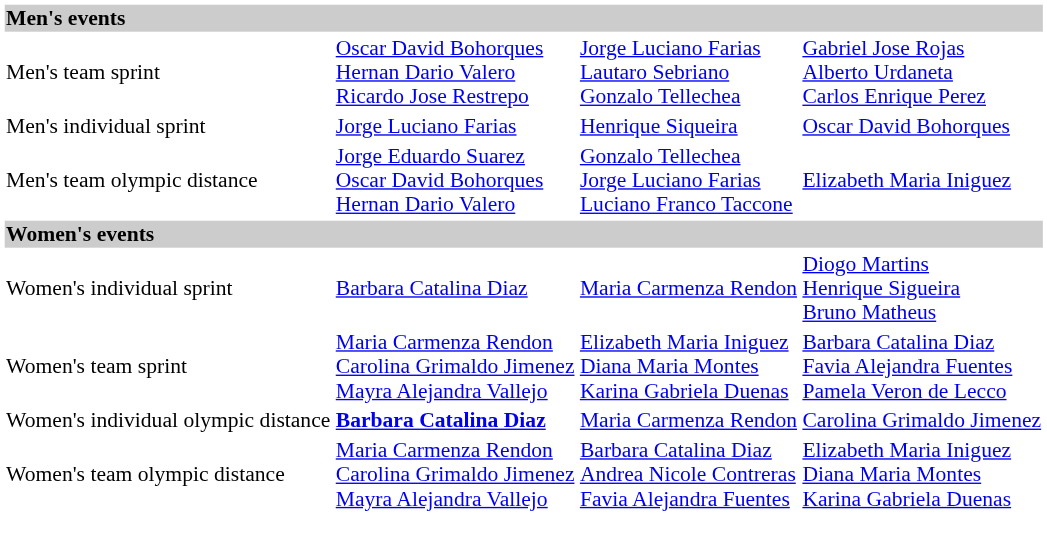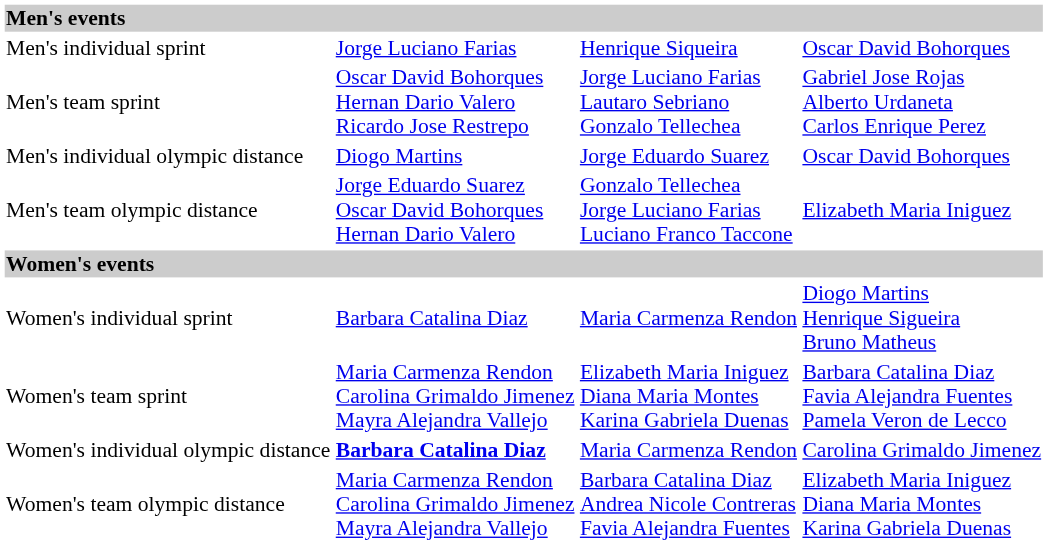 <table>
 <tr bgcolor="#cccccc">
 <td colspan=4><strong>Men's events</strong></td>
+</tr>
+<tr>
+<td>Men's individual sprint<br></td>
+<td><a href='#'>Jorge Luciano Farias</a><br><em></em></td>
+<td><a href='#'>Henrique Siqueira</a><br><em></em></td>
+<td><a href='#'>Oscar David Bohorques</a><br><em></em></td>
 </tr>
 <tr>
 <td>Men's team sprint<br></td>
 <td><a href='#'>Oscar David Bohorques</a><br><a href='#'>Hernan Dario Valero</a><br><a href='#'>Ricardo Jose Restrepo</a><br><em></em></td>
 <td><a href='#'>Jorge Luciano Farias</a><br><a href='#'>Lautaro Sebriano</a><br><a href='#'>Gonzalo Tellechea</a><br><em></em></td>
 <td><a href='#'>Gabriel Jose Rojas</a><br><a href='#'>Alberto Urdaneta</a><br><a href='#'>Carlos Enrique Perez</a><br><em></em></td>
 </tr>
 <tr>
-<td>Men's individual sprint<br></td>
-<td><a href='#'>Jorge Luciano Farias</a><br><em></em></td>
-<td><a href='#'>Henrique Siqueira</a><br><em></em></td>
+<td>Men's individual olympic distance<br></td>
+<td><a href='#'>Diogo Martins</a><br><em></em></td>
+<td><a href='#'>Jorge Eduardo Suarez</a><br><em></em></td>
 <td><a href='#'>Oscar David Bohorques</a><br><em></em></td>
 </tr>
 <tr>
 <td>Men's team olympic distance<br></td>
 <td><a href='#'>Jorge Eduardo Suarez</a><br><a href='#'>Oscar David Bohorques</a><br><a href='#'>Hernan Dario Valero</a><br><em></em></td>
 <td><a href='#'>Gonzalo Tellechea</a><br><a href='#'>Jorge Luciano Farias</a><br><a href='#'>Luciano Franco Taccone</a><br><em></em></td>
 <td><a href='#'>Elizabeth Maria Iniguez</a><br><em></em></td>
 </tr>
 <tr bgcolor="#cccccc">
 <td colspan=4><strong>Women's events</strong></td>
 </tr>
 <tr>
 <td>Women's individual sprint<br></td>
 <td><a href='#'>Barbara Catalina Diaz</a><br><em></em></td>
 <td><a href='#'>Maria Carmenza Rendon</a><br><em></em></td>
 <td><a href='#'>Diogo Martins</a><br><a href='#'>Henrique Sigueira</a><br><a href='#'>Bruno Matheus</a><br><em></em></td>
 </tr>
 <tr>
 <td>Women's team sprint<br></td>
 <td><a href='#'>Maria Carmenza Rendon</a><br><a href='#'>Carolina Grimaldo Jimenez</a><br><a href='#'>Mayra Alejandra Vallejo</a><br><em></em></td>
 <td><a href='#'>Elizabeth Maria Iniguez</a><br><a href='#'>Diana Maria Montes</a><br><a href='#'>Karina Gabriela Duenas</a><br><em></em></td>
 <td><a href='#'>Barbara Catalina Diaz</a><br><a href='#'>Favia Alejandra Fuentes</a><br><a href='#'>Pamela Veron de Lecco</a><br><em></em></td>
 </tr>
 <tr>
 <td>Women's individual olympic distance<br></td>
 <td><strong><a href='#'>Barbara Catalina Diaz</a><br><em></em></strong></td>
 <td><a href='#'>Maria Carmenza Rendon</a><br><em></em></td>
 <td><a href='#'>Carolina Grimaldo Jimenez</a><br><em></em></td>
 </tr>
 <tr>
 <td>Women's team olympic distance<br></td>
 <td><a href='#'>Maria Carmenza Rendon</a><br><a href='#'>Carolina Grimaldo Jimenez</a><br><a href='#'>Mayra Alejandra Vallejo</a><br><em></em></td>
 <td><a href='#'>Barbara Catalina Diaz</a><br><a href='#'>Andrea Nicole Contreras</a><br><a href='#'>Favia Alejandra Fuentes</a><br><em></em></td>
 <td><a href='#'>Elizabeth Maria Iniguez</a><br><a href='#'>Diana Maria Montes</a><br><a href='#'>Karina Gabriela Duenas</a><br><em></em></td>
 </tr>
 <tr>
 </tr>
 </table>
